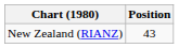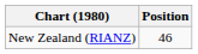 <table class="wikitable sortable plainrowheaders" style="text-align:center">
 <tr>
 <th scope="col">Chart (1980)</th>
 <th scope="col">Position</th>
 </tr>
 <tr>
 <td>New Zealand (<a href='#'>RIANZ</a>)</td>
-<td style="text-align:center;">43</td>
+<td style="text-align:center;">46</td>
 </tr>
 </table>
